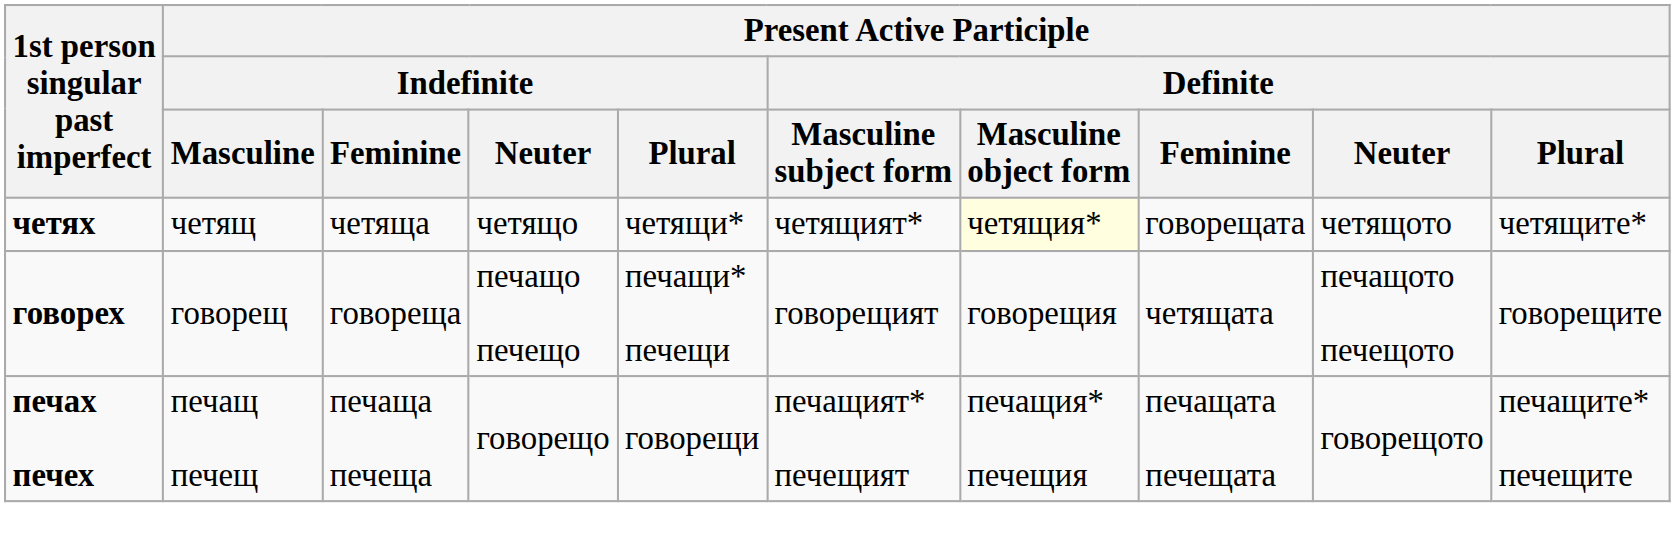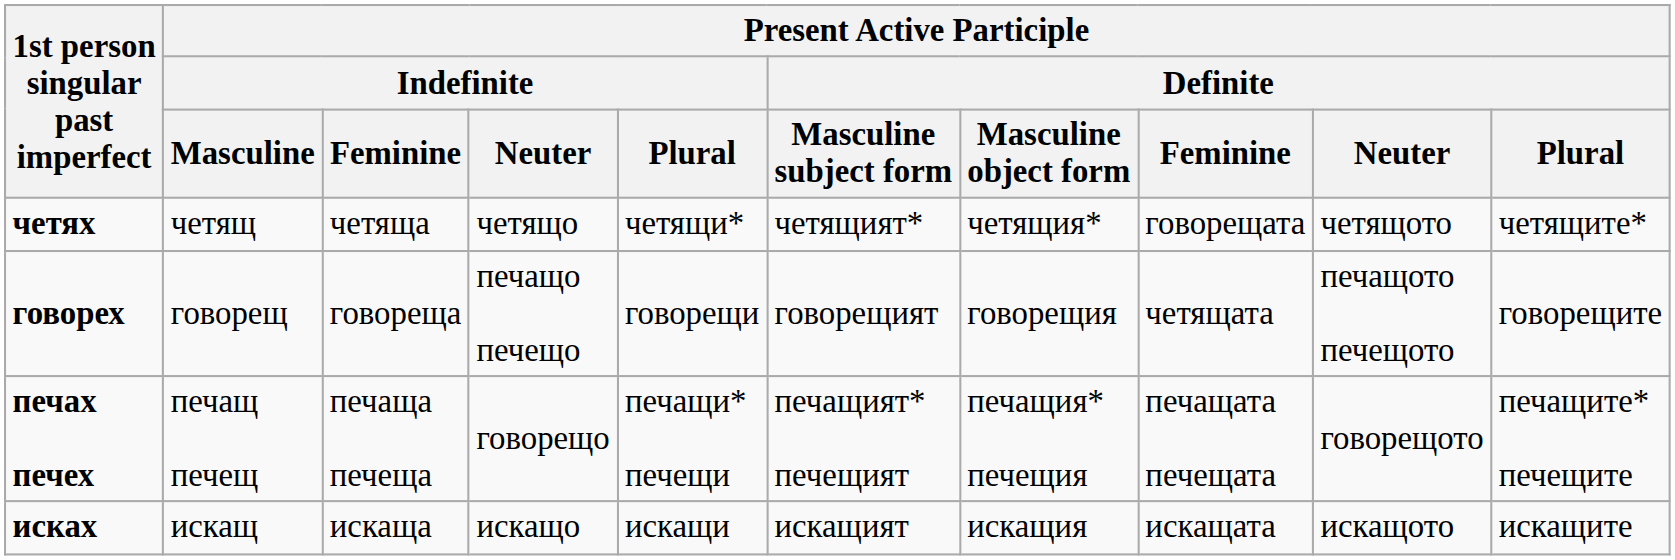 <table class="wikitable">
 <tr>
 <th rowspan="3">1st person<br>singular<br>past<br>imperfect</th>
 <th colspan="9">Present Active Participle</th>
 </tr>
 <tr>
 <th colspan="4">Indefinite</th>
 <th colspan="5">Definite</th>
 </tr>
 <tr>
 <th>Masculine</th>
 <th>Feminine</th>
 <th>Neuter</th>
 <th>Plural</th>
 <th>Masculine<br>subject form</th>
 <th>Masculine<br>object form</th>
 <th>Feminine</th>
 <th>Neuter</th>
 <th>Plural</th>
 </tr>
 <tr>
 <td><strong>чет<span>я</span><span>х</span></strong> <br></td>
 <td>чет<span>я</span><span>щ</span> <br></td>
 <td>чет<span>я</span><span>ща</span> <br></td>
 <td>чет<span>я</span><span>що</span> <br></td>
 <td>чет<span>я</span><span>щи</span>* <br></td>
 <td>чет<span>я</span><span>щият</span>* <br></td>
-<td style="background: lightyellow;">чет<span>я</span><span>щия</span>* <br></td>
+<td>чет<span>я</span><span>щия</span>* <br></td>
 <td>говор<span>е</span><span>щата</span> <br></td>
 <td>чет<span>я</span><span>щото</span> <br></td>
 <td>чет<span>я</span><span>щите</span>* <br></td>
 </tr>
 <tr>
 <td><strong>говор<span>е</span><span>х</span></strong> <br></td>
 <td>говор<span>е</span><span>щ</span> <br></td>
 <td>говор<span>е</span><span>ща</span> <br></td>
 <td>печ<span>а</span><span>що</span> <br><br>печ<span>е</span><span>що</span> <br></td>
-<td>печ<span>а</span><span>щи</span>* <br><br>печ<span>е</span><span>щи</span> <br></td>
+<td>говор<span>е</span><span>щи</span> <br></td>
 <td>говор<span>е</span><span>щият</span> <br></td>
 <td>говор<span>е</span><span>щия</span> <br></td>
 <td>чет<span>я</span><span>щата</span> <br></td>
 <td>печ<span>а</span><span>щото</span> <br><br>печ<span>е</span><span>щото</span> <br></td>
 <td>говор<span>е</span><span>щите</span> <br></td>
 </tr>
 <tr>
 <td><strong>печ<span>а</span><span>х</span></strong> <br><br><strong>печ<span>е</span><span>х</span></strong> <br></td>
 <td>печ<span>а</span><span>щ</span> <br><br>печ<span>е</span><span>щ</span> <br></td>
 <td>печ<span>а</span><span>ща</span> <br><br>печ<span>е</span><span>ща</span> <br></td>
 <td>говор<span>е</span><span>що</span> <br></td>
-<td>говор<span>е</span><span>щи</span> <br></td>
+<td>печ<span>а</span><span>щи</span>* <br><br>печ<span>е</span><span>щи</span> <br></td>
 <td>печ<span>а</span><span>щият</span>* <br><br>печ<span>е</span><span>щият</span> <br></td>
 <td>печ<span>а</span><span>щия</span>* <br><br>печ<span>е</span><span>щия</span> <br></td>
 <td>печ<span>а</span><span>щата</span> <br><br>печ<span>е</span><span>щата</span> <br></td>
 <td>говор<span>е</span><span>щото</span> <br></td>
 <td>печ<span>а</span><span>щите</span>* <br><br>печ<span>е</span><span>щите</span> <br></td>
 </tr>
+<tr>
+<td><strong>иска<span>х</span></strong> <br></td>
+<td>иска<span>щ</span> <br></td>
+<td>иска<span>ща</span> <br></td>
+<td>иска<span>що</span> <br></td>
+<td>иска<span>щи</span> <br></td>
+<td>иска<span>щият</span> <br></td>
+<td>иска<span>щия</span> <br></td>
+<td>иска<span>щата</span> <br></td>
+<td>иска<span>щото</span> <br></td>
+<td>иска<span>щите</span> <br></td>
+</tr>
 </table>
